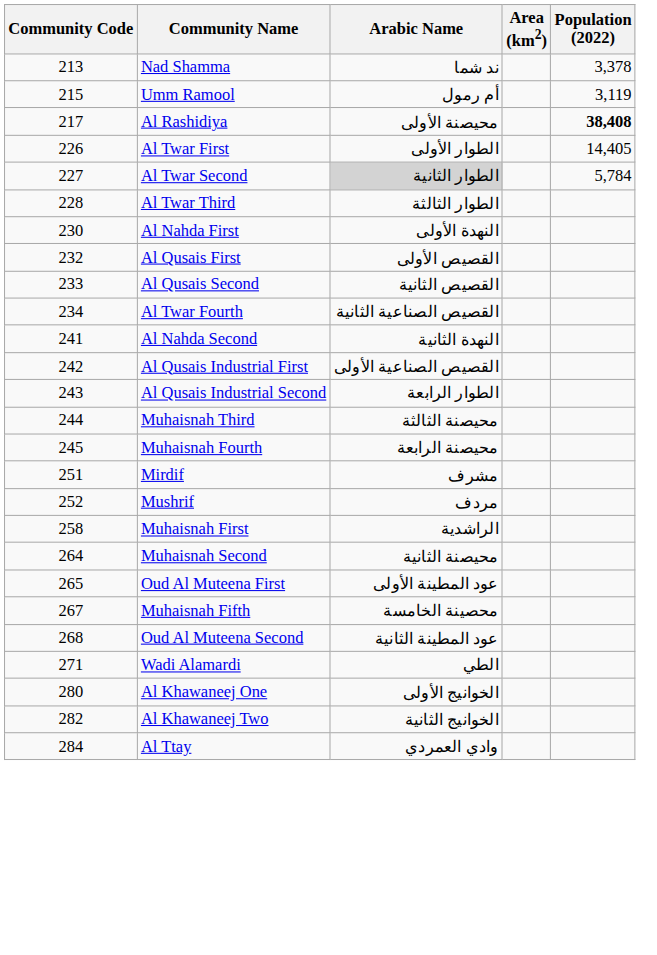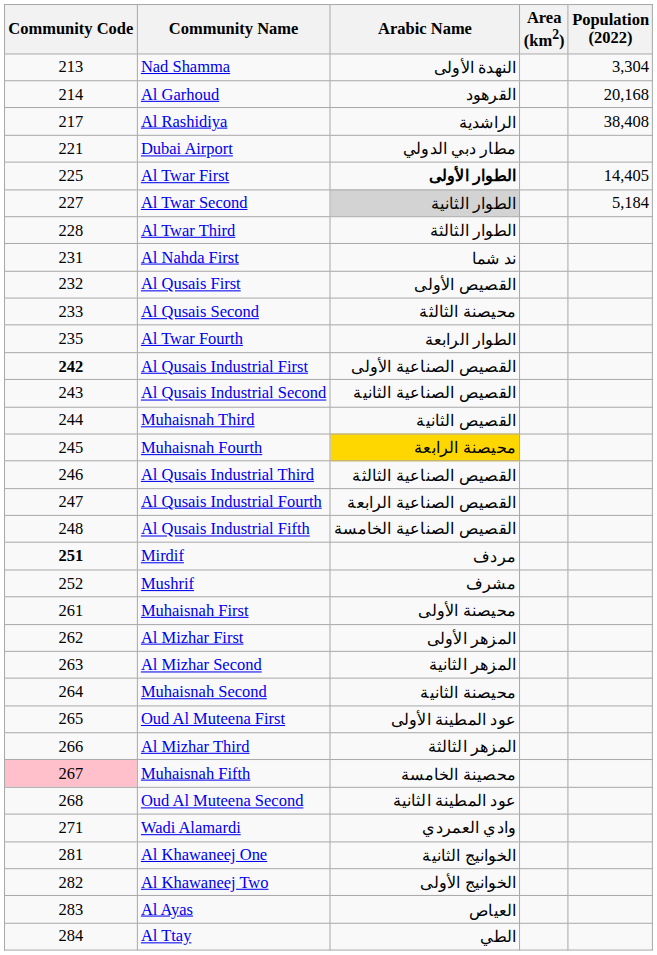 <table class="wikitable sortable">
 <tr>
 <th>Community Code<br></th>
 <th>Community Name<br></th>
 <th>Arabic Name<br></th>
 <th>Area<br>(km<sup>2</sup>)</th>
 <th>Population<br>(2022)</th>
 </tr>
 <tr>
 <td align="center">213</td>
 <td><a href='#'>Nad Shamma</a></td>
-<td align="right">ند شما</td>
+<td align="right">النهدة الأولى</td>
 <td align="right"></td>
-<td align="right">3,378</td>
+<td align="right">3,304</td>
 </tr>
 <tr>
-<td align="center">215</td>
-<td><a href='#'>Umm Ramool</a></td>
-<td align="right">أم رمول</td>
+<td align="center">214</td>
+<td><a href='#'>Al Garhoud</a></td>
+<td align="right">القرهود</td>
 <td align="right"></td>
-<td align="right">3,119</td>
+<td align="right">20,168</td>
 </tr>
 <tr>
 <td align="center">217</td>
 <td><a href='#'>Al Rashidiya</a></td>
-<td align="right">محيصنة الأولى</td>
+<td align="right">الراشدية</td>
 <td align="right"></td>
-<td align="right"><strong>38,408</strong></td>
+<td align="right">38,408</td>
 </tr>
 <tr>
-<td align="center">226</td>
+<td align="center">221</td>
+<td><a href='#'>Dubai Airport</a></td>
+<td align="right">مطار دبي الدولي</td>
+<td align="right"></td>
+<td align="right"></td>
+</tr>
+<tr>
+<td align="center">225</td>
 <td><a href='#'>Al Twar First</a></td>
-<td align="right">الطوار الأولى</td>
+<td align="right"><strong>الطوار الأولى</strong></td>
 <td align="right"></td>
 <td align="right">14,405</td>
 </tr>
 <tr>
 <td align="center">227</td>
 <td><a href='#'>Al Twar Second</a></td>
 <td align="right" style="background: lightgrey;">الطوار الثانية</td>
 <td align="right"></td>
-<td align="right">5,784</td>
+<td align="right">5,184</td>
 </tr>
 <tr>
 <td align="center">228</td>
 <td><a href='#'>Al Twar Third</a></td>
 <td align="right">الطوار الثالثة</td>
 <td align="right"></td>
 <td align="right"></td>
 </tr>
 <tr>
-<td align="center">230</td>
+<td align="center">231</td>
 <td><a href='#'>Al Nahda First</a></td>
-<td align="right">النهدة الأولى</td>
+<td align="right">ند شما</td>
 <td align="right"></td>
 <td align="right"></td>
 </tr>
 <tr>
 <td align="center">232</td>
 <td><a href='#'>Al Qusais First</a></td>
 <td align="right">القصيص الأولى</td>
 <td align="right"></td>
 <td align="right"></td>
 </tr>
 <tr>
 <td align="center">233</td>
 <td><a href='#'>Al Qusais Second</a></td>
-<td align="right">القصيص الثانية</td>
+<td align="right">محيصنة الثالثة</td>
 <td align="right"></td>
 <td align="right"></td>
 </tr>
 <tr>
-<td align="center">234</td>
+<td align="center">235</td>
 <td><a href='#'>Al Twar Fourth</a></td>
-<td align="right">القصيص الصناعية الثانية</td>
+<td align="right">الطوار الرابعة</td>
 <td align="right"></td>
 <td align="right"></td>
 </tr>
 <tr>
-<td align="center">241</td>
-<td><a href='#'>Al Nahda Second</a></td>
-<td align="right">النهدة الثانية</td>
-<td align="right"></td>
-<td align="right"></td>
-</tr>
-<tr>
-<td align="center">242</td>
+<td align="center"><strong>242</strong></td>
 <td><a href='#'>Al Qusais Industrial First</a></td>
 <td align="right">القصيص الصناعية الأولى</td>
 <td align="right"></td>
 <td align="right"></td>
 </tr>
 <tr>
 <td align="center">243</td>
 <td><a href='#'>Al Qusais Industrial Second</a></td>
-<td align="right">الطوار الرابعة</td>
+<td align="right">القصيص الصناعية الثانية</td>
 <td align="right"></td>
 <td align="right"></td>
 </tr>
 <tr>
 <td align="center">244</td>
 <td><a href='#'>Muhaisnah Third</a></td>
-<td align="right">محيصنة الثالثة</td>
+<td align="right">القصيص الثانية</td>
 <td align="right"></td>
 <td align="right"></td>
 </tr>
 <tr>
 <td align="center">245</td>
 <td><a href='#'>Muhaisnah Fourth</a></td>
-<td align="right">محيصنة الرابعة</td>
+<td align="right" style="background: gold;">محيصنة الرابعة</td>
 <td align="right"></td>
 <td align="right"></td>
 </tr>
 <tr>
-<td align="center">251</td>
+<td align="center">246</td>
+<td><a href='#'>Al Qusais Industrial Third</a></td>
+<td align="right">القصيص الصناعية الثالثة</td>
+<td align="right"></td>
+<td align="right"></td>
+</tr>
+<tr>
+<td align="center">247</td>
+<td><a href='#'>Al Qusais Industrial Fourth</a></td>
+<td align="right">القصيص الصناعية الرابعة</td>
+<td align="right"></td>
+<td align="right"></td>
+</tr>
+<tr>
+<td align="center">248</td>
+<td><a href='#'>Al Qusais Industrial Fifth</a></td>
+<td align="right">القصيص الصناعية الخامسة</td>
+<td align="right"></td>
+<td align="right"></td>
+</tr>
+<tr>
+<td align="center"><strong>251</strong></td>
 <td><a href='#'>Mirdif</a></td>
-<td align="right">مشرف</td>
+<td align="right">مردف</td>
 <td align="right"></td>
 <td align="right"></td>
 </tr>
 <tr>
 <td align="center">252</td>
 <td><a href='#'>Mushrif</a></td>
-<td align="right">مردف</td>
+<td align="right">مشرف</td>
 <td align="right"></td>
 <td align="right"></td>
 </tr>
 <tr>
-<td align="center">258</td>
+<td align="center">261</td>
 <td><a href='#'>Muhaisnah First</a></td>
-<td align="right">الراشدية</td>
+<td align="right">محيصنة الأولى</td>
+<td align="right"></td>
+<td align="right"></td>
+</tr>
+<tr>
+<td align="center">262</td>
+<td><a href='#'>Al Mizhar First</a></td>
+<td align="right">المزهر الأولى</td>
+<td align="right"></td>
+<td align="right"></td>
+</tr>
+<tr>
+<td align="center">263</td>
+<td><a href='#'>Al Mizhar Second</a></td>
+<td align="right">المزهر الثانية</td>
 <td align="right"></td>
 <td align="right"></td>
 </tr>
 <tr>
 <td align="center">264</td>
 <td><a href='#'>Muhaisnah Second</a></td>
 <td align="right">محيصنة الثانية</td>
 <td align="right"></td>
 <td align="right"></td>
 </tr>
 <tr>
 <td align="center">265</td>
 <td><a href='#'>Oud Al Muteena First</a></td>
 <td align="right">عود المطينة الأولى</td>
 <td align="right"></td>
 <td align="right"></td>
 </tr>
 <tr>
-<td align="center">267</td>
+<td align="center">266</td>
+<td><a href='#'>Al Mizhar Third</a></td>
+<td align="right">المزهر الثالثة</td>
+<td align="right"></td>
+<td align="right"></td>
+</tr>
+<tr>
+<td align="center" style="background: pink;">267</td>
 <td><a href='#'>Muhaisnah Fifth</a></td>
 <td align="right">محصينة الخامسة</td>
 <td align="right"></td>
 <td align="right"></td>
 </tr>
 <tr>
 <td align="center">268</td>
 <td><a href='#'>Oud Al Muteena Second</a></td>
 <td align="right">عود المطينة الثانية</td>
 <td align="right"></td>
 <td align="right"></td>
 </tr>
 <tr>
 <td align="center">271</td>
 <td><a href='#'>Wadi Alamardi</a></td>
-<td align="right">الطي</td>
+<td align="right">وادي العمردي</td>
 <td align="right"></td>
 <td align="right"></td>
 </tr>
 <tr>
-<td align="center">280</td>
+<td align="center">281</td>
 <td><a href='#'>Al Khawaneej One</a></td>
-<td align="right">الخوانيج الأولى</td>
+<td align="right">الخوانيج الثانية</td>
 <td align="right"></td>
 <td align="right"></td>
 </tr>
 <tr>
 <td align="center">282</td>
 <td><a href='#'>Al Khawaneej Two</a></td>
-<td align="right">الخوانيج الثانية</td>
+<td align="right">الخوانيج الأولى</td>
+<td align="right"></td>
+<td align="right"></td>
+</tr>
+<tr>
+<td align="center">283</td>
+<td><a href='#'>Al Ayas</a></td>
+<td align="right">العياص</td>
 <td align="right"></td>
 <td align="right"></td>
 </tr>
 <tr>
 <td align="center">284</td>
 <td><a href='#'>Al Ttay</a></td>
-<td align="right">وادي العمردي</td>
+<td align="right">الطي</td>
 <td align="right"></td>
 <td align="right"></td>
 </tr>
 </table>
